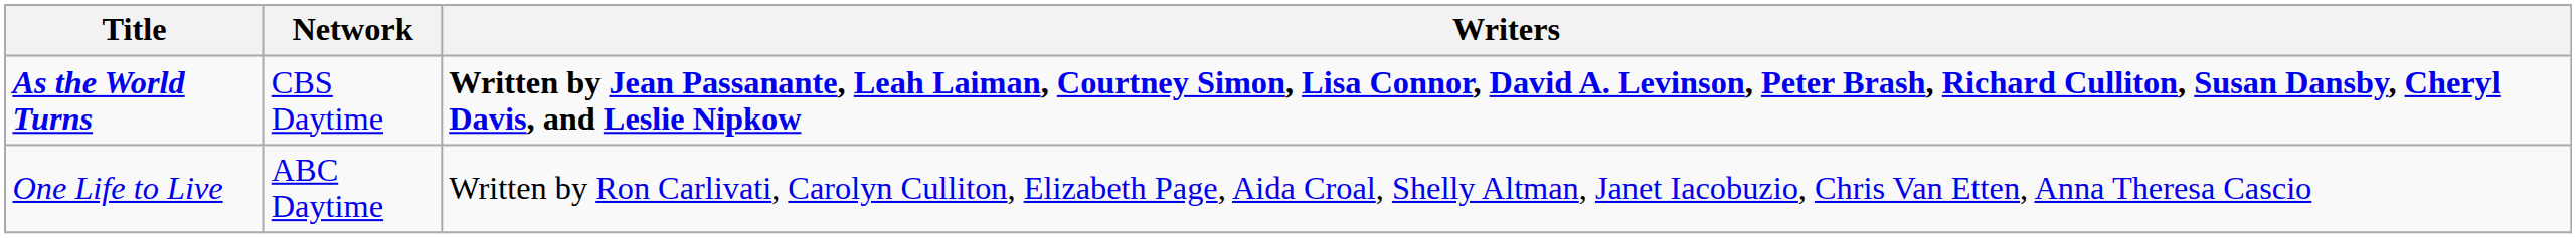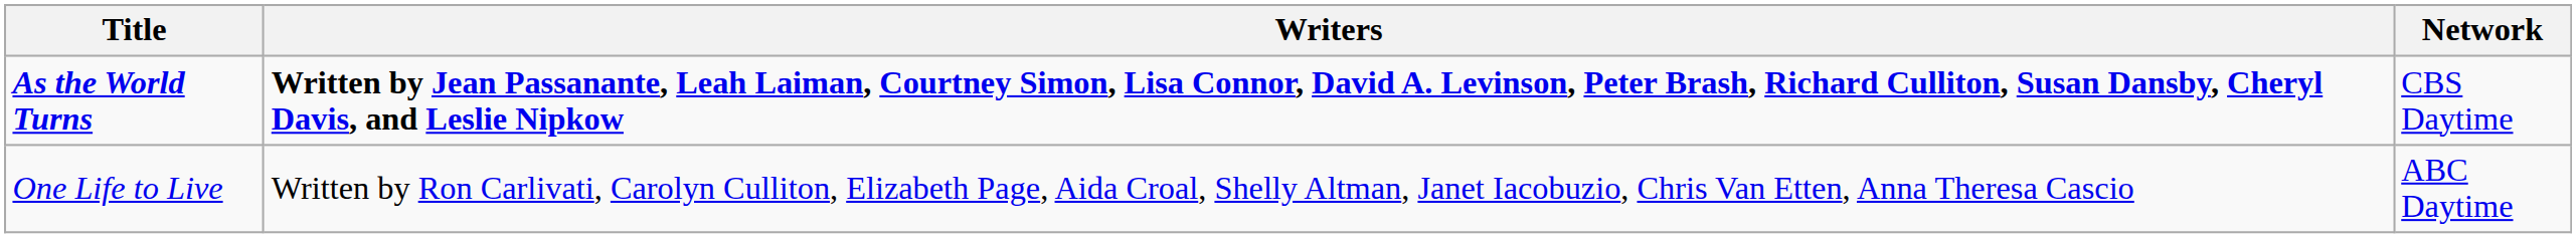 <table class="wikitable" width="100%">
 <tr>
 <th width="120">Title</th>
+<th>Writers</th>
 <th width="80">Network</th>
-<th>Writers</th>
 </tr>
 <tr>
 <td><strong><em><a href='#'>As the World Turns</a></em></strong></td>
+<td><strong>Written by <a href='#'>Jean Passanante</a>, <a href='#'>Leah Laiman</a>, <a href='#'>Courtney Simon</a>, <a href='#'>Lisa Connor</a>, <a href='#'>David A. Levinson</a>, <a href='#'>Peter Brash</a>, <a href='#'>Richard Culliton</a>, <a href='#'>Susan Dansby</a>, <a href='#'>Cheryl Davis</a>, and <a href='#'>Leslie Nipkow</a></strong></td>
 <td><a href='#'>CBS Daytime</a></td>
-<td><strong>Written by <a href='#'>Jean Passanante</a>, <a href='#'>Leah Laiman</a>, <a href='#'>Courtney Simon</a>, <a href='#'>Lisa Connor</a>, <a href='#'>David A. Levinson</a>, <a href='#'>Peter Brash</a>, <a href='#'>Richard Culliton</a>, <a href='#'>Susan Dansby</a>, <a href='#'>Cheryl Davis</a>, and <a href='#'>Leslie Nipkow</a></strong></td>
 </tr>
 <tr>
 <td><em><a href='#'>One Life to Live</a></em></td>
+<td>Written by <a href='#'>Ron Carlivati</a>, <a href='#'>Carolyn Culliton</a>, <a href='#'>Elizabeth Page</a>, <a href='#'>Aida Croal</a>, <a href='#'>Shelly Altman</a>, <a href='#'>Janet Iacobuzio</a>, <a href='#'>Chris Van Etten</a>, <a href='#'>Anna Theresa Cascio</a></td>
 <td><a href='#'>ABC Daytime</a></td>
-<td>Written by <a href='#'>Ron Carlivati</a>, <a href='#'>Carolyn Culliton</a>, <a href='#'>Elizabeth Page</a>, <a href='#'>Aida Croal</a>, <a href='#'>Shelly Altman</a>, <a href='#'>Janet Iacobuzio</a>, <a href='#'>Chris Van Etten</a>, <a href='#'>Anna Theresa Cascio</a></td>
 </tr>
 </table>
